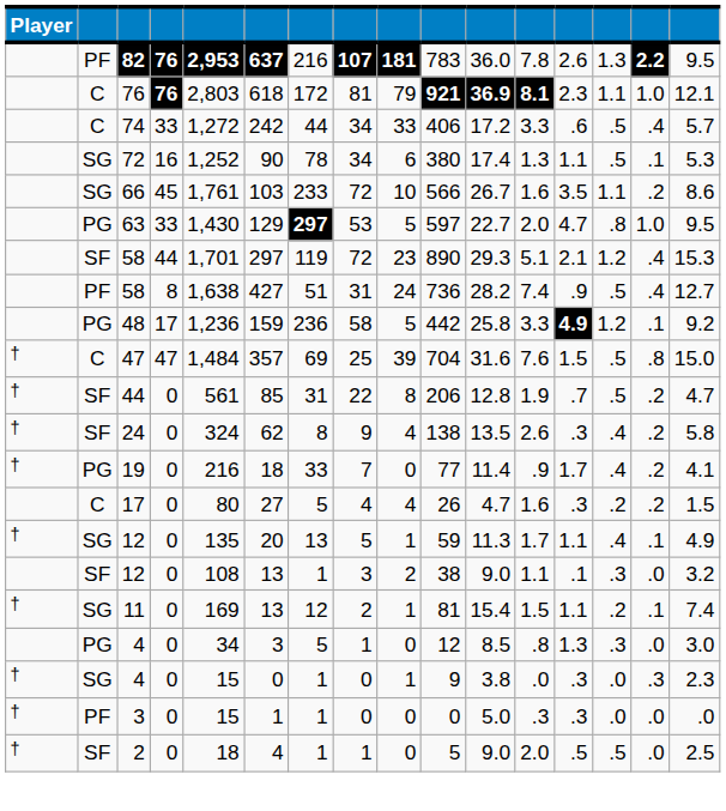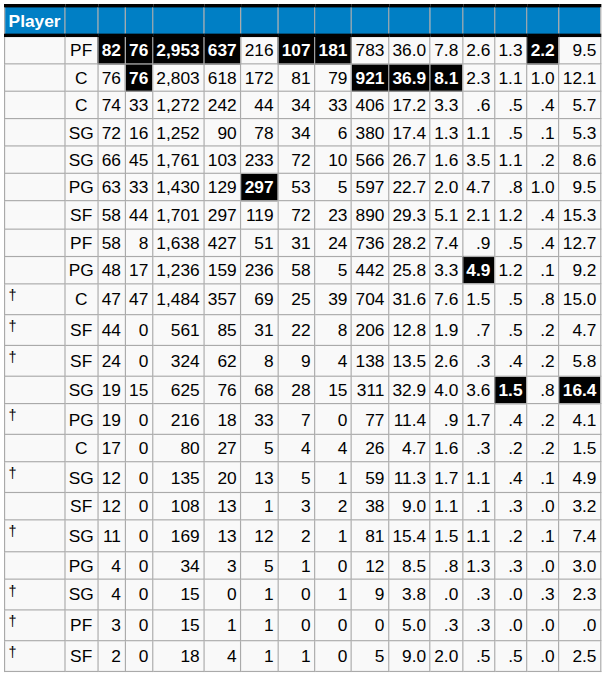 <table class="wikitable sortable" style="font-size: 95%; text-align:right;">
 <tr>
 <th style="background:#007FC5; color:#FFFFFF; border-top:#010101 3px solid; border-bottom:#010101 3px solid;">Player</th>
 <th style="background:#007FC5; color:#FFFFFF; border-top:#010101 3px solid; border-bottom:#010101 3px solid;"></th>
 <th style="background:#007FC5; color:#FFFFFF; border-top:#010101 3px solid; border-bottom:#010101 3px solid;"></th>
 <th style="background:#007FC5; color:#FFFFFF; border-top:#010101 3px solid; border-bottom:#010101 3px solid;"></th>
 <th style="background:#007FC5; color:#FFFFFF; border-top:#010101 3px solid; border-bottom:#010101 3px solid;"></th>
 <th style="background:#007FC5; color:#FFFFFF; border-top:#010101 3px solid; border-bottom:#010101 3px solid;"></th>
 <th style="background:#007FC5; color:#FFFFFF; border-top:#010101 3px solid; border-bottom:#010101 3px solid;"></th>
 <th style="background:#007FC5; color:#FFFFFF; border-top:#010101 3px solid; border-bottom:#010101 3px solid;"></th>
 <th style="background:#007FC5; color:#FFFFFF; border-top:#010101 3px solid; border-bottom:#010101 3px solid;"></th>
 <th style="background:#007FC5; color:#FFFFFF; border-top:#010101 3px solid; border-bottom:#010101 3px solid;"></th>
 <th style="background:#007FC5; color:#FFFFFF; border-top:#010101 3px solid; border-bottom:#010101 3px solid;"></th>
 <th style="background:#007FC5; color:#FFFFFF; border-top:#010101 3px solid; border-bottom:#010101 3px solid;"></th>
 <th style="background:#007FC5; color:#FFFFFF; border-top:#010101 3px solid; border-bottom:#010101 3px solid;"></th>
 <th style="background:#007FC5; color:#FFFFFF; border-top:#010101 3px solid; border-bottom:#010101 3px solid;"></th>
 <th style="background:#007FC5; color:#FFFFFF; border-top:#010101 3px solid; border-bottom:#010101 3px solid;"></th>
 <th style="background:#007FC5; color:#FFFFFF; border-top:#010101 3px solid; border-bottom:#010101 3px solid;"></th>
 </tr>
 <tr>
 <td style="text-align:left;"></td>
 <td style="text-align:center;">PF</td>
 <td style="background:#010101; color:#FFFFFF;"><strong>82</strong></td>
 <td style="background:#010101; color:#FFFFFF;"><strong>76</strong></td>
 <td style="background:#010101; color:#FFFFFF;"><strong>2,953</strong></td>
 <td style="background:#010101; color:#FFFFFF;"><strong>637</strong></td>
 <td>216</td>
 <td style="background:#010101; color:#FFFFFF;"><strong>107</strong></td>
 <td style="background:#010101; color:#FFFFFF;"><strong>181</strong></td>
 <td>783</td>
 <td>36.0</td>
 <td>7.8</td>
 <td>2.6</td>
 <td>1.3</td>
 <td style="background:#010101; color:#FFFFFF;"><strong>2.2</strong></td>
 <td>9.5</td>
 </tr>
 <tr>
 <td style="text-align:left;"></td>
 <td style="text-align:center;">C</td>
 <td>76</td>
 <td style="background:#010101; color:#FFFFFF;"><strong>76</strong></td>
 <td>2,803</td>
 <td>618</td>
 <td>172</td>
 <td>81</td>
 <td>79</td>
 <td style="background:#010101; color:#FFFFFF;"><strong>921</strong></td>
 <td style="background:#010101; color:#FFFFFF;"><strong>36.9</strong></td>
 <td style="background:#010101; color:#FFFFFF;"><strong>8.1</strong></td>
 <td>2.3</td>
 <td>1.1</td>
 <td>1.0</td>
 <td>12.1</td>
 </tr>
 <tr>
 <td style="text-align:left;"></td>
 <td style="text-align:center;">C</td>
 <td>74</td>
 <td>33</td>
 <td>1,272</td>
 <td>242</td>
 <td>44</td>
 <td>34</td>
 <td>33</td>
 <td>406</td>
 <td>17.2</td>
 <td>3.3</td>
 <td>.6</td>
 <td>.5</td>
 <td>.4</td>
 <td>5.7</td>
 </tr>
 <tr>
 <td style="text-align:left;"></td>
 <td style="text-align:center;">SG</td>
 <td>72</td>
 <td>16</td>
 <td>1,252</td>
 <td>90</td>
 <td>78</td>
 <td>34</td>
 <td>6</td>
 <td>380</td>
 <td>17.4</td>
 <td>1.3</td>
 <td>1.1</td>
 <td>.5</td>
 <td>.1</td>
 <td>5.3</td>
 </tr>
 <tr>
 <td style="text-align:left;"></td>
 <td style="text-align:center;">SG</td>
 <td>66</td>
 <td>45</td>
 <td>1,761</td>
 <td>103</td>
 <td>233</td>
 <td>72</td>
 <td>10</td>
 <td>566</td>
 <td>26.7</td>
 <td>1.6</td>
 <td>3.5</td>
 <td>1.1</td>
 <td>.2</td>
 <td>8.6</td>
 </tr>
 <tr>
 <td style="text-align:left;"></td>
 <td style="text-align:center;">PG</td>
 <td>63</td>
 <td>33</td>
 <td>1,430</td>
 <td>129</td>
 <td style="background:#010101; color:#FFFFFF;"><strong>297</strong></td>
 <td>53</td>
 <td>5</td>
 <td>597</td>
 <td>22.7</td>
 <td>2.0</td>
 <td>4.7</td>
 <td>.8</td>
 <td>1.0</td>
 <td>9.5</td>
 </tr>
 <tr>
 <td style="text-align:left;"></td>
 <td style="text-align:center;">SF</td>
 <td>58</td>
 <td>44</td>
 <td>1,701</td>
 <td>297</td>
 <td>119</td>
 <td>72</td>
 <td>23</td>
 <td>890</td>
 <td>29.3</td>
 <td>5.1</td>
 <td>2.1</td>
 <td>1.2</td>
 <td>.4</td>
 <td>15.3</td>
 </tr>
 <tr>
 <td style="text-align:left;"></td>
 <td style="text-align:center;">PF</td>
 <td>58</td>
 <td>8</td>
 <td>1,638</td>
 <td>427</td>
 <td>51</td>
 <td>31</td>
 <td>24</td>
 <td>736</td>
 <td>28.2</td>
 <td>7.4</td>
 <td>.9</td>
 <td>.5</td>
 <td>.4</td>
 <td>12.7</td>
 </tr>
 <tr>
 <td style="text-align:left;"></td>
 <td style="text-align:center;">PG</td>
 <td>48</td>
 <td>17</td>
 <td>1,236</td>
 <td>159</td>
 <td>236</td>
 <td>58</td>
 <td>5</td>
 <td>442</td>
 <td>25.8</td>
 <td>3.3</td>
 <td style="background:#010101; color:#FFFFFF;"><strong>4.9</strong></td>
 <td>1.2</td>
 <td>.1</td>
 <td>9.2</td>
 </tr>
 <tr>
 <td style="text-align:left;"><sup>†</sup></td>
 <td style="text-align:center;">C</td>
 <td>47</td>
 <td>47</td>
 <td>1,484</td>
 <td>357</td>
 <td>69</td>
 <td>25</td>
 <td>39</td>
 <td>704</td>
 <td>31.6</td>
 <td>7.6</td>
 <td>1.5</td>
 <td>.5</td>
 <td>.8</td>
 <td>15.0</td>
 </tr>
 <tr>
 <td style="text-align:left;"><sup>†</sup></td>
 <td style="text-align:center;">SF</td>
 <td>44</td>
 <td>0</td>
 <td>561</td>
 <td>85</td>
 <td>31</td>
 <td>22</td>
 <td>8</td>
 <td>206</td>
 <td>12.8</td>
 <td>1.9</td>
 <td>.7</td>
 <td>.5</td>
 <td>.2</td>
 <td>4.7</td>
 </tr>
 <tr>
 <td style="text-align:left;"><sup>†</sup></td>
 <td style="text-align:center;">SF</td>
 <td>24</td>
 <td>0</td>
 <td>324</td>
 <td>62</td>
 <td>8</td>
 <td>9</td>
 <td>4</td>
 <td>138</td>
 <td>13.5</td>
 <td>2.6</td>
 <td>.3</td>
 <td>.4</td>
 <td>.2</td>
 <td>5.8</td>
 </tr>
 <tr>
+<td style="text-align:left;"></td>
+<td style="text-align:center;">SG</td>
+<td>19</td>
+<td>15</td>
+<td>625</td>
+<td>76</td>
+<td>68</td>
+<td>28</td>
+<td>15</td>
+<td>311</td>
+<td>32.9</td>
+<td>4.0</td>
+<td>3.6</td>
+<td style="background:#010101; color:#FFFFFF;"><strong>1.5</strong></td>
+<td>.8</td>
+<td style="background:#010101; color:#FFFFFF;"><strong>16.4</strong></td>
+</tr>
+<tr>
 <td style="text-align:left;"><sup>†</sup></td>
 <td style="text-align:center;">PG</td>
 <td>19</td>
 <td>0</td>
 <td>216</td>
 <td>18</td>
 <td>33</td>
 <td>7</td>
 <td>0</td>
 <td>77</td>
 <td>11.4</td>
 <td>.9</td>
 <td>1.7</td>
 <td>.4</td>
 <td>.2</td>
 <td>4.1</td>
 </tr>
 <tr>
 <td style="text-align:left;"></td>
 <td style="text-align:center;">C</td>
 <td>17</td>
 <td>0</td>
 <td>80</td>
 <td>27</td>
 <td>5</td>
 <td>4</td>
 <td>4</td>
 <td>26</td>
 <td>4.7</td>
 <td>1.6</td>
 <td>.3</td>
 <td>.2</td>
 <td>.2</td>
 <td>1.5</td>
 </tr>
 <tr>
 <td style="text-align:left;"><sup>†</sup></td>
 <td style="text-align:center;">SG</td>
 <td>12</td>
 <td>0</td>
 <td>135</td>
 <td>20</td>
 <td>13</td>
 <td>5</td>
 <td>1</td>
 <td>59</td>
 <td>11.3</td>
 <td>1.7</td>
 <td>1.1</td>
 <td>.4</td>
 <td>.1</td>
 <td>4.9</td>
 </tr>
 <tr>
 <td style="text-align:left;"></td>
 <td style="text-align:center;">SF</td>
 <td>12</td>
 <td>0</td>
 <td>108</td>
 <td>13</td>
 <td>1</td>
 <td>3</td>
 <td>2</td>
 <td>38</td>
 <td>9.0</td>
 <td>1.1</td>
 <td>.1</td>
 <td>.3</td>
 <td>.0</td>
 <td>3.2</td>
 </tr>
 <tr>
 <td style="text-align:left;"><sup>†</sup></td>
 <td style="text-align:center;">SG</td>
 <td>11</td>
 <td>0</td>
 <td>169</td>
 <td>13</td>
 <td>12</td>
 <td>2</td>
 <td>1</td>
 <td>81</td>
 <td>15.4</td>
 <td>1.5</td>
 <td>1.1</td>
 <td>.2</td>
 <td>.1</td>
 <td>7.4</td>
 </tr>
 <tr>
 <td style="text-align:left;"></td>
 <td style="text-align:center;">PG</td>
 <td>4</td>
 <td>0</td>
 <td>34</td>
 <td>3</td>
 <td>5</td>
 <td>1</td>
 <td>0</td>
 <td>12</td>
 <td>8.5</td>
 <td>.8</td>
 <td>1.3</td>
 <td>.3</td>
 <td>.0</td>
 <td>3.0</td>
 </tr>
 <tr>
 <td style="text-align:left;"><sup>†</sup></td>
 <td style="text-align:center;">SG</td>
 <td>4</td>
 <td>0</td>
 <td>15</td>
 <td>0</td>
 <td>1</td>
 <td>0</td>
 <td>1</td>
 <td>9</td>
 <td>3.8</td>
 <td>.0</td>
 <td>.3</td>
 <td>.0</td>
 <td>.3</td>
 <td>2.3</td>
 </tr>
 <tr>
 <td style="text-align:left;"><sup>†</sup></td>
 <td style="text-align:center;">PF</td>
 <td>3</td>
 <td>0</td>
 <td>15</td>
 <td>1</td>
 <td>1</td>
 <td>0</td>
 <td>0</td>
 <td>0</td>
 <td>5.0</td>
 <td>.3</td>
 <td>.3</td>
 <td>.0</td>
 <td>.0</td>
 <td>.0</td>
 </tr>
 <tr>
 <td style="text-align:left;"><sup>†</sup></td>
 <td style="text-align:center;">SF</td>
 <td>2</td>
 <td>0</td>
 <td>18</td>
 <td>4</td>
 <td>1</td>
 <td>1</td>
 <td>0</td>
 <td>5</td>
 <td>9.0</td>
 <td>2.0</td>
 <td>.5</td>
 <td>.5</td>
 <td>.0</td>
 <td>2.5</td>
 </tr>
 </table>
